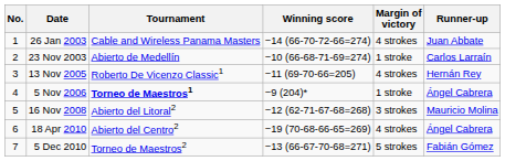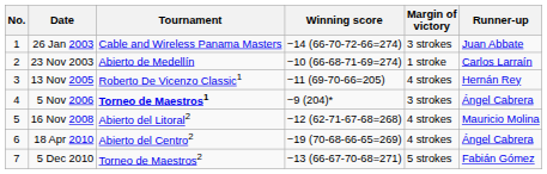 <table class="wikitable" style="font-size:95%;">
 <tr>
 <th>No.</th>
 <th>Date</th>
 <th>Tournament</th>
 <th>Winning score</th>
 <th>Margin of<br>victory</th>
 <th>Runner-up</th>
 </tr>
 <tr>
 <td align=center>1</td>
 <td align=right>26 Jan <a href='#'>2003</a></td>
 <td><a href='#'>Cable and Wireless Panama Masters</a></td>
 <td>−14 (66-70-72-66=274)</td>
-<td>4 strokes</td>
+<td>3 strokes</td>
 <td> <a href='#'>Juan Abbate</a></td>
 </tr>
 <tr>
 <td align=center>2</td>
 <td align=right>23 Nov 2003</td>
 <td><a href='#'>Abierto de Medellín</a></td>
 <td>−10 (66-68-71-69=274)</td>
 <td>1 stroke</td>
 <td> <a href='#'>Carlos Larraín</a></td>
 </tr>
 <tr>
 <td align=center>3</td>
 <td align=right>13 Nov <a href='#'>2005</a></td>
 <td><a href='#'>Roberto De Vicenzo Classic</a><sup>1</sup></td>
 <td>−11 (69-70-66=205)</td>
 <td>4 strokes</td>
 <td> <a href='#'>Hernán Rey</a></td>
 </tr>
 <tr>
 <td align=center>4</td>
 <td align=right>5 Nov <a href='#'>2006</a></td>
 <td><strong><a href='#'>Torneo de Maestros</a><sup>1</sup></strong></td>
 <td>−9 (204)*</td>
-<td>1 stroke</td>
+<td>3 strokes</td>
 <td> <a href='#'>Ángel Cabrera</a></td>
 </tr>
 <tr>
 <td align=center>5</td>
 <td align=right>16 Nov <a href='#'>2008</a></td>
 <td><a href='#'>Abierto del Litoral</a><sup>2</sup></td>
 <td>−12 (62-71-67-68=268)</td>
-<td>3 strokes</td>
+<td>4 strokes</td>
 <td> <a href='#'>Mauricio Molina</a></td>
 </tr>
 <tr>
 <td align=center>6</td>
 <td align=right>18 Apr <a href='#'>2010</a></td>
 <td><a href='#'>Abierto del Centro</a><sup>2</sup></td>
 <td>−19 (70-68-66-65=269)</td>
 <td>4 strokes</td>
 <td> <a href='#'>Ángel Cabrera</a></td>
 </tr>
 <tr>
 <td align=center>7</td>
 <td align=right>5 Dec 2010</td>
 <td><a href='#'>Torneo de Maestros</a><sup>2</sup></td>
 <td>−13 (66-67-70-68=271)</td>
 <td>5 strokes</td>
 <td> <a href='#'>Fabián Gómez</a></td>
 </tr>
 </table>
